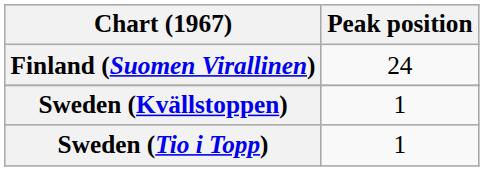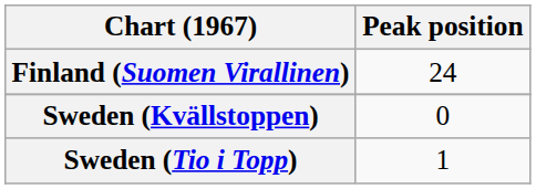 <table class="wikitable sortable plainrowheaders" style="text-align:center;">
 <tr>
 <th scope="col">Chart (1967)</th>
 <th scope="col">Peak position</th>
 </tr>
 <tr>
 <th scope="row">Finland (<a href='#'><em>Suomen Virallinen</em></a>)</th>
 <td align="center">24</td>
 </tr>
 <tr>
 </tr>
 <tr>
 <th scope="row">Sweden (<a href='#'>Kvällstoppen</a>)</th>
-<td style="text-align:center;">1</td>
+<td style="text-align:center;">0</td>
 </tr>
 <tr>
 <th scope="row">Sweden (<em><a href='#'>Tio i Topp</a></em>)</th>
 <td style="text-align:center;">1</td>
 </tr>
 </table>
